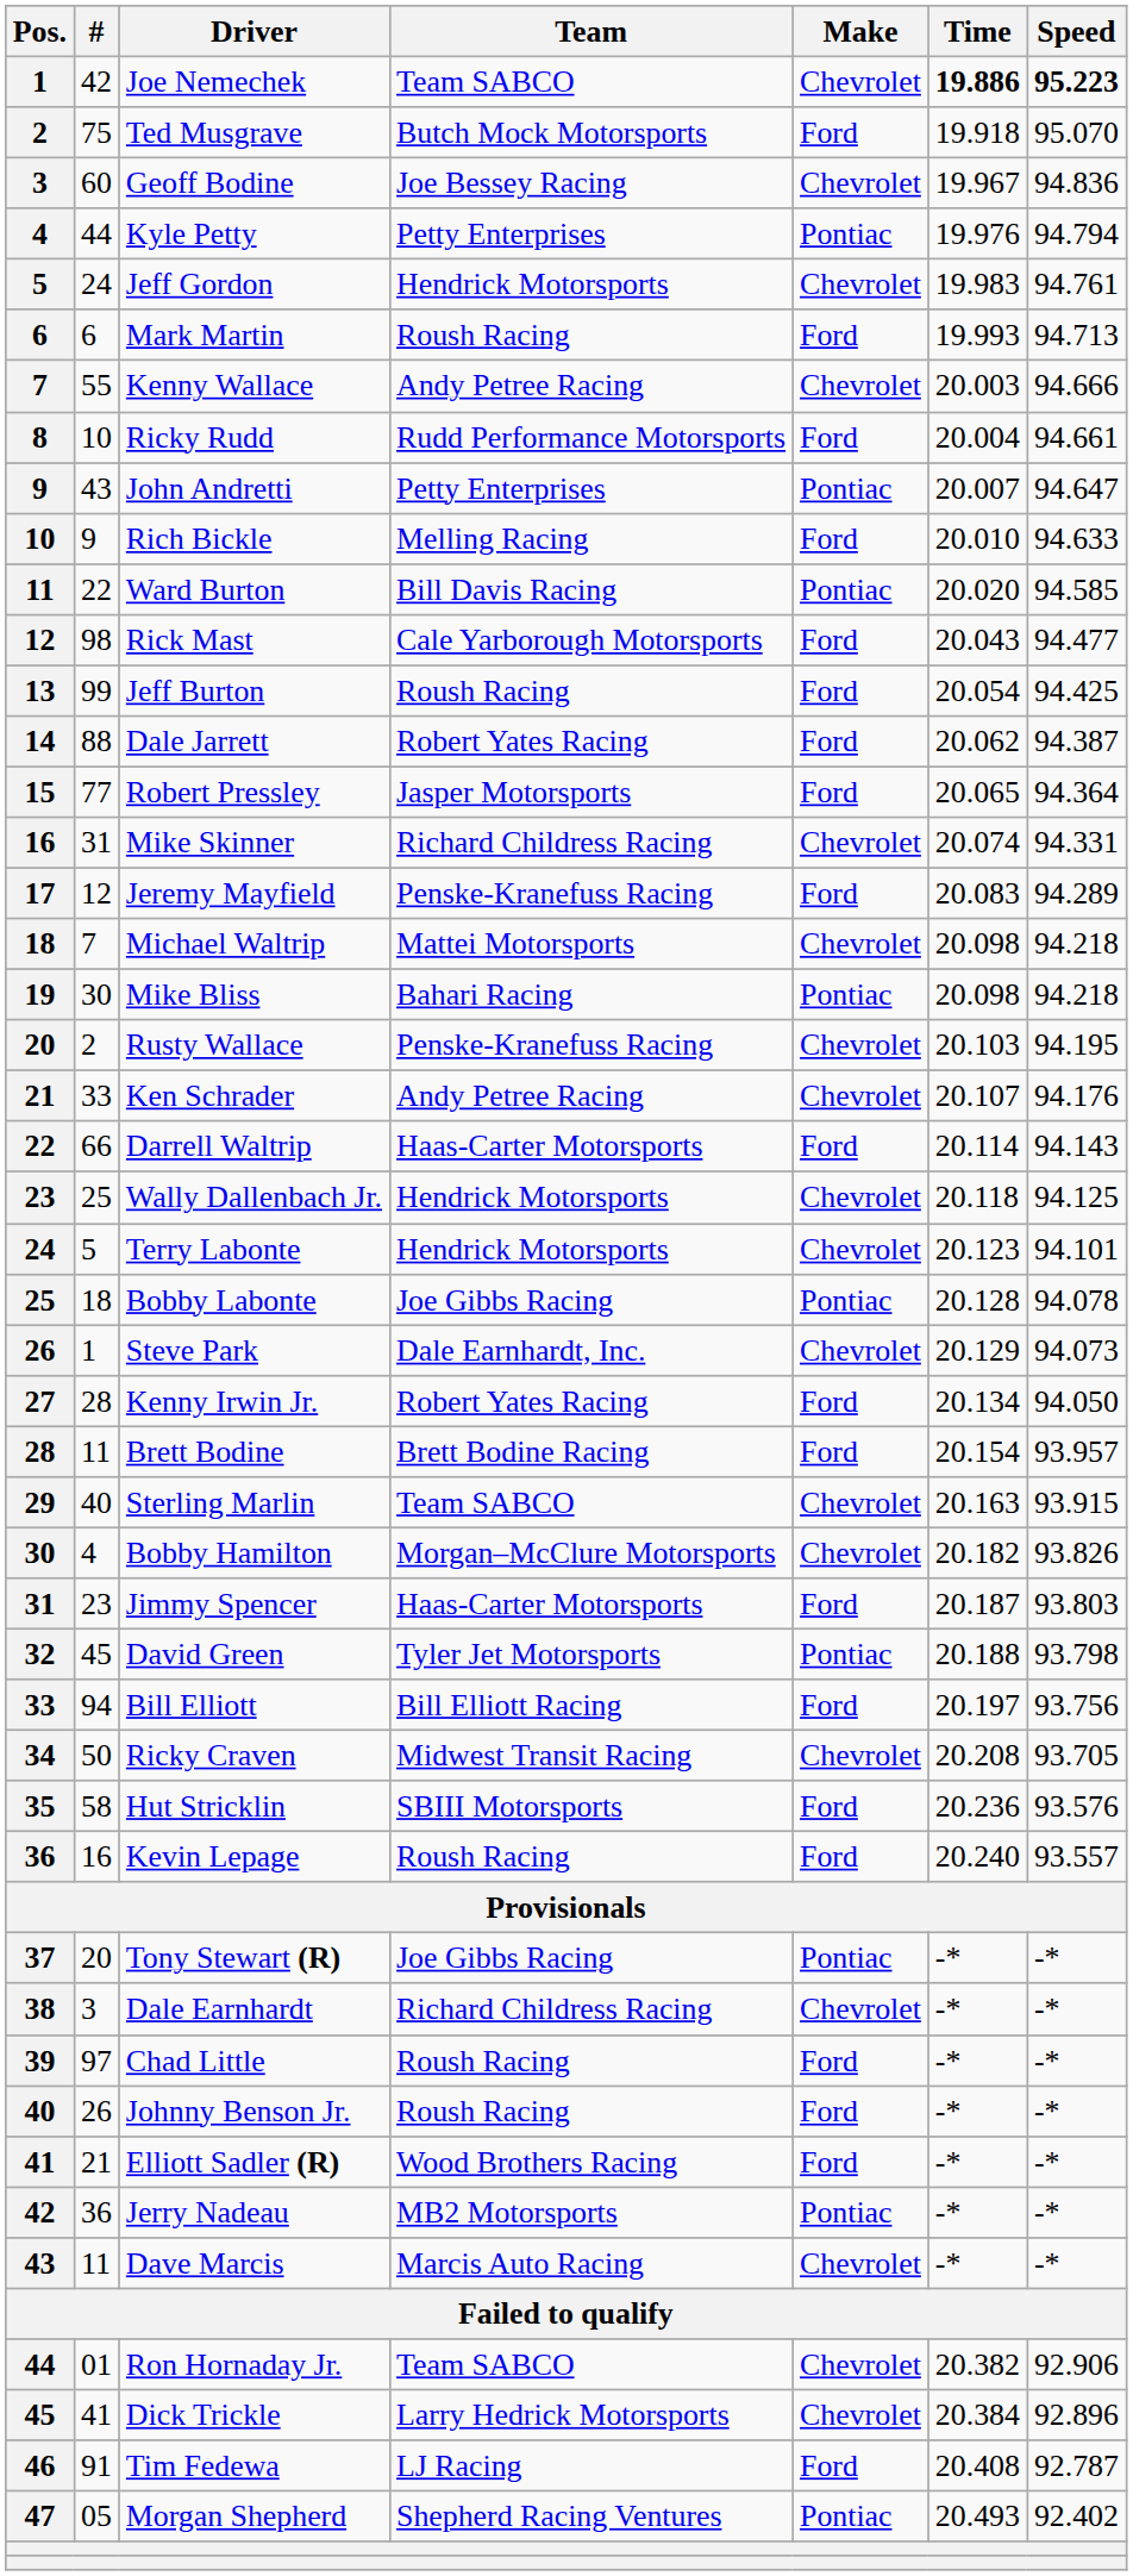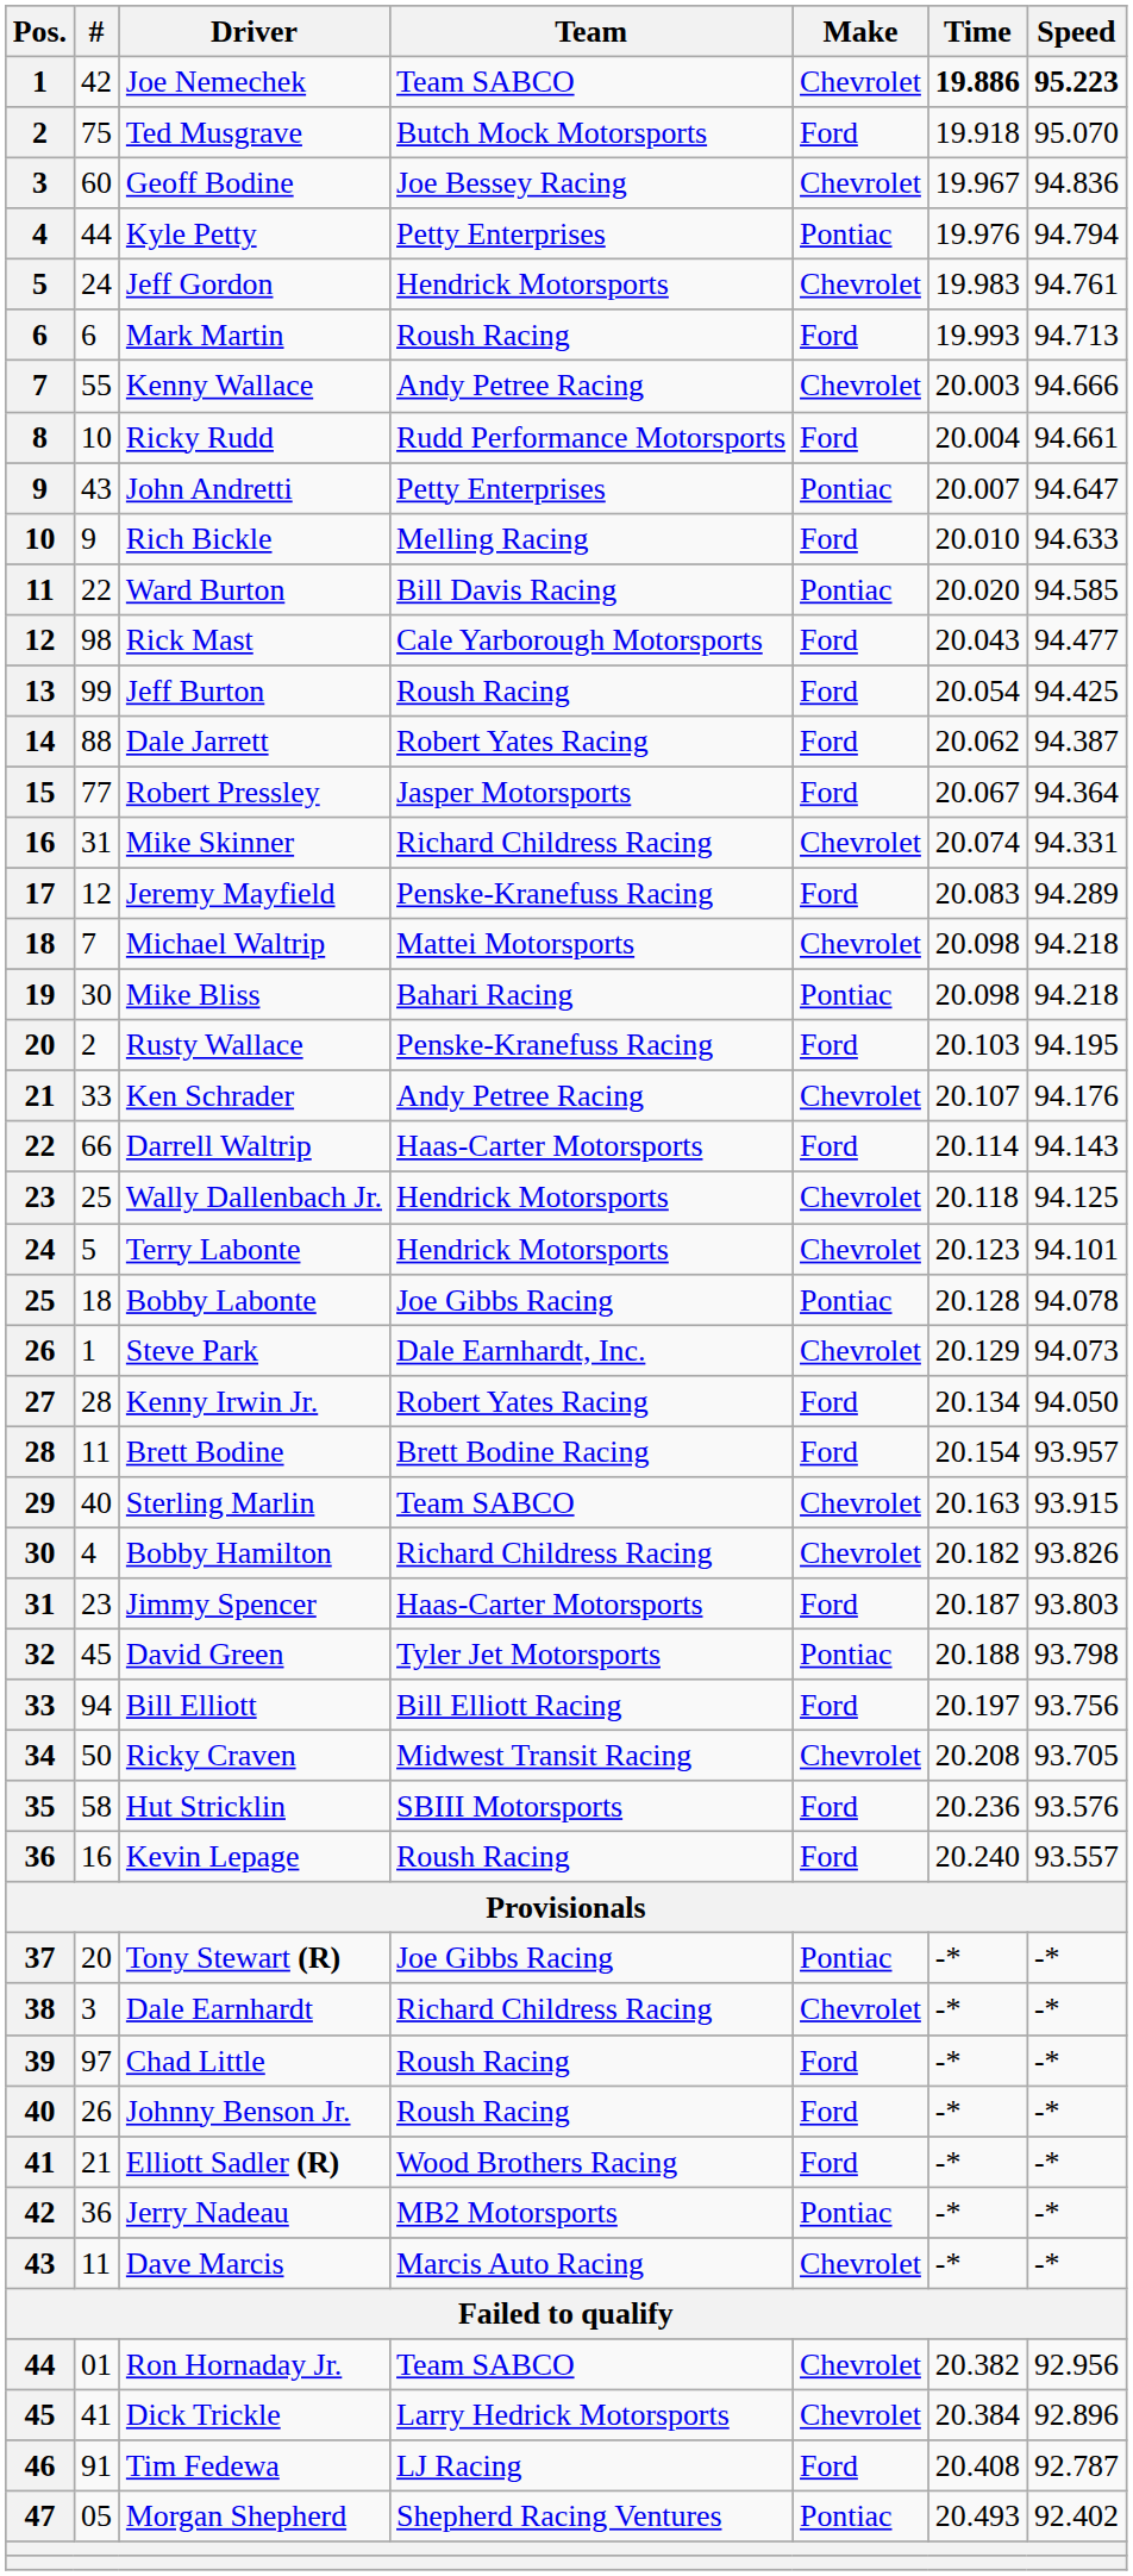 <table class="wikitable" style="font-size:95%">
 <tr>
 <th>Pos.</th>
 <th>#</th>
 <th>Driver</th>
 <th>Team</th>
 <th>Make</th>
 <th>Time</th>
 <th>Speed</th>
 </tr>
 <tr>
 <th>1</th>
 <td>42</td>
 <td><a href='#'>Joe Nemechek</a></td>
 <td><a href='#'>Team SABCO</a></td>
 <td><a href='#'>Chevrolet</a></td>
 <td><strong>19.886</strong></td>
 <td><strong>95.223</strong></td>
 </tr>
 <tr>
 <th>2</th>
 <td>75</td>
 <td><a href='#'>Ted Musgrave</a></td>
 <td><a href='#'>Butch Mock Motorsports</a></td>
 <td><a href='#'>Ford</a></td>
 <td>19.918</td>
 <td>95.070</td>
 </tr>
 <tr>
 <th>3</th>
 <td>60</td>
 <td><a href='#'>Geoff Bodine</a></td>
 <td><a href='#'>Joe Bessey Racing</a></td>
 <td><a href='#'>Chevrolet</a></td>
 <td>19.967</td>
 <td>94.836</td>
 </tr>
 <tr>
 <th>4</th>
 <td>44</td>
 <td><a href='#'>Kyle Petty</a></td>
 <td><a href='#'>Petty Enterprises</a></td>
 <td><a href='#'>Pontiac</a></td>
 <td>19.976</td>
 <td>94.794</td>
 </tr>
 <tr>
 <th>5</th>
 <td>24</td>
 <td><a href='#'>Jeff Gordon</a></td>
 <td><a href='#'>Hendrick Motorsports</a></td>
 <td><a href='#'>Chevrolet</a></td>
 <td>19.983</td>
 <td>94.761</td>
 </tr>
 <tr>
 <th>6</th>
 <td>6</td>
 <td><a href='#'>Mark Martin</a></td>
 <td><a href='#'>Roush Racing</a></td>
 <td><a href='#'>Ford</a></td>
 <td>19.993</td>
 <td>94.713</td>
 </tr>
 <tr>
 <th>7</th>
 <td>55</td>
 <td><a href='#'>Kenny Wallace</a></td>
 <td><a href='#'>Andy Petree Racing</a></td>
 <td><a href='#'>Chevrolet</a></td>
 <td>20.003</td>
 <td>94.666</td>
 </tr>
 <tr>
 <th>8</th>
 <td>10</td>
 <td><a href='#'>Ricky Rudd</a></td>
 <td><a href='#'>Rudd Performance Motorsports</a></td>
 <td><a href='#'>Ford</a></td>
 <td>20.004</td>
 <td>94.661</td>
 </tr>
 <tr>
 <th>9</th>
 <td>43</td>
 <td><a href='#'>John Andretti</a></td>
 <td><a href='#'>Petty Enterprises</a></td>
 <td><a href='#'>Pontiac</a></td>
 <td>20.007</td>
 <td>94.647</td>
 </tr>
 <tr>
 <th>10</th>
 <td>9</td>
 <td><a href='#'>Rich Bickle</a></td>
 <td><a href='#'>Melling Racing</a></td>
 <td><a href='#'>Ford</a></td>
 <td>20.010</td>
 <td>94.633</td>
 </tr>
 <tr>
 <th>11</th>
 <td>22</td>
 <td><a href='#'>Ward Burton</a></td>
 <td><a href='#'>Bill Davis Racing</a></td>
 <td><a href='#'>Pontiac</a></td>
 <td>20.020</td>
 <td>94.585</td>
 </tr>
 <tr>
 <th>12</th>
 <td>98</td>
 <td><a href='#'>Rick Mast</a></td>
 <td><a href='#'>Cale Yarborough Motorsports</a></td>
 <td><a href='#'>Ford</a></td>
 <td>20.043</td>
 <td>94.477</td>
 </tr>
 <tr>
 <th>13</th>
 <td>99</td>
 <td><a href='#'>Jeff Burton</a></td>
 <td><a href='#'>Roush Racing</a></td>
 <td><a href='#'>Ford</a></td>
 <td>20.054</td>
 <td>94.425</td>
 </tr>
 <tr>
 <th>14</th>
 <td>88</td>
 <td><a href='#'>Dale Jarrett</a></td>
 <td><a href='#'>Robert Yates Racing</a></td>
 <td><a href='#'>Ford</a></td>
 <td>20.062</td>
 <td>94.387</td>
 </tr>
 <tr>
 <th>15</th>
 <td>77</td>
 <td><a href='#'>Robert Pressley</a></td>
 <td><a href='#'>Jasper Motorsports</a></td>
 <td><a href='#'>Ford</a></td>
-<td>20.065</td>
+<td>20.067</td>
 <td>94.364</td>
 </tr>
 <tr>
 <th>16</th>
 <td>31</td>
 <td><a href='#'>Mike Skinner</a></td>
 <td><a href='#'>Richard Childress Racing</a></td>
 <td><a href='#'>Chevrolet</a></td>
 <td>20.074</td>
 <td>94.331</td>
 </tr>
 <tr>
 <th>17</th>
 <td>12</td>
 <td><a href='#'>Jeremy Mayfield</a></td>
 <td><a href='#'>Penske-Kranefuss Racing</a></td>
 <td><a href='#'>Ford</a></td>
 <td>20.083</td>
 <td>94.289</td>
 </tr>
 <tr>
 <th>18</th>
 <td>7</td>
 <td><a href='#'>Michael Waltrip</a></td>
 <td><a href='#'>Mattei Motorsports</a></td>
 <td><a href='#'>Chevrolet</a></td>
 <td>20.098</td>
 <td>94.218</td>
 </tr>
 <tr>
 <th>19</th>
 <td>30</td>
 <td><a href='#'>Mike Bliss</a></td>
 <td><a href='#'>Bahari Racing</a></td>
 <td><a href='#'>Pontiac</a></td>
 <td>20.098</td>
 <td>94.218</td>
 </tr>
 <tr>
 <th>20</th>
 <td>2</td>
 <td><a href='#'>Rusty Wallace</a></td>
 <td><a href='#'>Penske-Kranefuss Racing</a></td>
-<td><a href='#'>Chevrolet</a></td>
+<td><a href='#'>Ford</a></td>
 <td>20.103</td>
 <td>94.195</td>
 </tr>
 <tr>
 <th>21</th>
 <td>33</td>
 <td><a href='#'>Ken Schrader</a></td>
 <td><a href='#'>Andy Petree Racing</a></td>
 <td><a href='#'>Chevrolet</a></td>
 <td>20.107</td>
 <td>94.176</td>
 </tr>
 <tr>
 <th>22</th>
 <td>66</td>
 <td><a href='#'>Darrell Waltrip</a></td>
 <td><a href='#'>Haas-Carter Motorsports</a></td>
 <td><a href='#'>Ford</a></td>
 <td>20.114</td>
 <td>94.143</td>
 </tr>
 <tr>
 <th>23</th>
 <td>25</td>
 <td><a href='#'>Wally Dallenbach Jr.</a></td>
 <td><a href='#'>Hendrick Motorsports</a></td>
 <td><a href='#'>Chevrolet</a></td>
 <td>20.118</td>
 <td>94.125</td>
 </tr>
 <tr>
 <th>24</th>
 <td>5</td>
 <td><a href='#'>Terry Labonte</a></td>
 <td><a href='#'>Hendrick Motorsports</a></td>
 <td><a href='#'>Chevrolet</a></td>
 <td>20.123</td>
 <td>94.101</td>
 </tr>
 <tr>
 <th>25</th>
 <td>18</td>
 <td><a href='#'>Bobby Labonte</a></td>
 <td><a href='#'>Joe Gibbs Racing</a></td>
 <td><a href='#'>Pontiac</a></td>
 <td>20.128</td>
 <td>94.078</td>
 </tr>
 <tr>
 <th>26</th>
 <td>1</td>
 <td><a href='#'>Steve Park</a></td>
 <td><a href='#'>Dale Earnhardt, Inc.</a></td>
 <td><a href='#'>Chevrolet</a></td>
 <td>20.129</td>
 <td>94.073</td>
 </tr>
 <tr>
 <th>27</th>
 <td>28</td>
 <td><a href='#'>Kenny Irwin Jr.</a></td>
 <td><a href='#'>Robert Yates Racing</a></td>
 <td><a href='#'>Ford</a></td>
 <td>20.134</td>
 <td>94.050</td>
 </tr>
 <tr>
 <th>28</th>
 <td>11</td>
 <td><a href='#'>Brett Bodine</a></td>
 <td><a href='#'>Brett Bodine Racing</a></td>
 <td><a href='#'>Ford</a></td>
 <td>20.154</td>
 <td>93.957</td>
 </tr>
 <tr>
 <th>29</th>
 <td>40</td>
 <td><a href='#'>Sterling Marlin</a></td>
 <td><a href='#'>Team SABCO</a></td>
 <td><a href='#'>Chevrolet</a></td>
 <td>20.163</td>
 <td>93.915</td>
 </tr>
 <tr>
 <th>30</th>
 <td>4</td>
 <td><a href='#'>Bobby Hamilton</a></td>
-<td><a href='#'>Morgan–McClure Motorsports</a></td>
+<td><a href='#'>Richard Childress Racing</a></td>
 <td><a href='#'>Chevrolet</a></td>
 <td>20.182</td>
 <td>93.826</td>
 </tr>
 <tr>
 <th>31</th>
 <td>23</td>
 <td><a href='#'>Jimmy Spencer</a></td>
 <td><a href='#'>Haas-Carter Motorsports</a></td>
 <td><a href='#'>Ford</a></td>
 <td>20.187</td>
 <td>93.803</td>
 </tr>
 <tr>
 <th>32</th>
 <td>45</td>
 <td><a href='#'>David Green</a></td>
 <td><a href='#'>Tyler Jet Motorsports</a></td>
 <td><a href='#'>Pontiac</a></td>
 <td>20.188</td>
 <td>93.798</td>
 </tr>
 <tr>
 <th>33</th>
 <td>94</td>
 <td><a href='#'>Bill Elliott</a></td>
 <td><a href='#'>Bill Elliott Racing</a></td>
 <td><a href='#'>Ford</a></td>
 <td>20.197</td>
 <td>93.756</td>
 </tr>
 <tr>
 <th>34</th>
 <td>50</td>
 <td><a href='#'>Ricky Craven</a></td>
 <td><a href='#'>Midwest Transit Racing</a></td>
 <td><a href='#'>Chevrolet</a></td>
 <td>20.208</td>
 <td>93.705</td>
 </tr>
 <tr>
 <th>35</th>
 <td>58</td>
 <td><a href='#'>Hut Stricklin</a></td>
 <td><a href='#'>SBIII Motorsports</a></td>
 <td><a href='#'>Ford</a></td>
 <td>20.236</td>
 <td>93.576</td>
 </tr>
 <tr>
 <th>36</th>
 <td>16</td>
 <td><a href='#'>Kevin Lepage</a></td>
 <td><a href='#'>Roush Racing</a></td>
 <td><a href='#'>Ford</a></td>
 <td>20.240</td>
 <td>93.557</td>
 </tr>
 <tr>
 <th colspan="7">Provisionals</th>
 </tr>
 <tr>
 <th>37</th>
 <td>20</td>
 <td><a href='#'>Tony Stewart</a> <strong>(R)</strong></td>
 <td><a href='#'>Joe Gibbs Racing</a></td>
 <td><a href='#'>Pontiac</a></td>
 <td>-*</td>
 <td>-*</td>
 </tr>
 <tr>
 <th>38</th>
 <td>3</td>
 <td><a href='#'>Dale Earnhardt</a></td>
 <td><a href='#'>Richard Childress Racing</a></td>
 <td><a href='#'>Chevrolet</a></td>
 <td>-*</td>
 <td>-*</td>
 </tr>
 <tr>
 <th>39</th>
 <td>97</td>
 <td><a href='#'>Chad Little</a></td>
 <td><a href='#'>Roush Racing</a></td>
 <td><a href='#'>Ford</a></td>
 <td>-*</td>
 <td>-*</td>
 </tr>
 <tr>
 <th>40</th>
 <td>26</td>
 <td><a href='#'>Johnny Benson Jr.</a></td>
 <td><a href='#'>Roush Racing</a></td>
 <td><a href='#'>Ford</a></td>
 <td>-*</td>
 <td>-*</td>
 </tr>
 <tr>
 <th>41</th>
 <td>21</td>
 <td><a href='#'>Elliott Sadler</a> <strong>(R)</strong></td>
 <td><a href='#'>Wood Brothers Racing</a></td>
 <td><a href='#'>Ford</a></td>
 <td>-*</td>
 <td>-*</td>
 </tr>
 <tr>
 <th>42</th>
 <td>36</td>
 <td><a href='#'>Jerry Nadeau</a></td>
 <td><a href='#'>MB2 Motorsports</a></td>
 <td><a href='#'>Pontiac</a></td>
 <td>-*</td>
 <td>-*</td>
 </tr>
 <tr>
 <th>43</th>
 <td>11</td>
 <td><a href='#'>Dave Marcis</a></td>
 <td><a href='#'>Marcis Auto Racing</a></td>
 <td><a href='#'>Chevrolet</a></td>
 <td>-*</td>
 <td>-*</td>
 </tr>
 <tr>
 <th colspan="7">Failed to qualify</th>
 </tr>
 <tr>
 <th>44</th>
 <td>01</td>
 <td><a href='#'>Ron Hornaday Jr.</a></td>
 <td><a href='#'>Team SABCO</a></td>
 <td><a href='#'>Chevrolet</a></td>
 <td>20.382</td>
-<td>92.906</td>
+<td>92.956</td>
 </tr>
 <tr>
 <th>45</th>
 <td>41</td>
 <td><a href='#'>Dick Trickle</a></td>
 <td><a href='#'>Larry Hedrick Motorsports</a></td>
 <td><a href='#'>Chevrolet</a></td>
 <td>20.384</td>
 <td>92.896</td>
 </tr>
 <tr>
 <th>46</th>
 <td>91</td>
 <td><a href='#'>Tim Fedewa</a></td>
 <td><a href='#'>LJ Racing</a></td>
 <td><a href='#'>Ford</a></td>
 <td>20.408</td>
 <td>92.787</td>
 </tr>
 <tr>
 <th>47</th>
 <td>05</td>
 <td><a href='#'>Morgan Shepherd</a></td>
 <td><a href='#'>Shepherd Racing Ventures</a></td>
 <td><a href='#'>Pontiac</a></td>
 <td>20.493</td>
 <td>92.402</td>
 </tr>
 <tr>
 <th colspan="7"></th>
 </tr>
 <tr>
 <th colspan="7"></th>
 </tr>
 </table>
